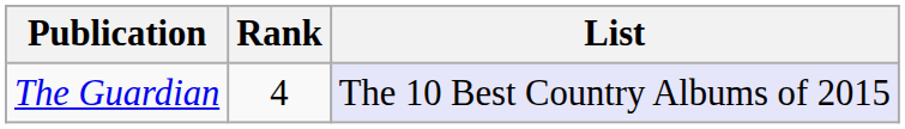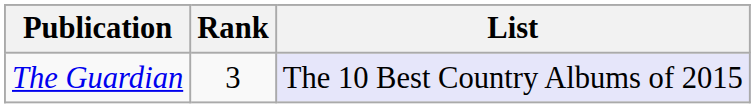 <table class="wikitable">
 <tr>
 <th>Publication</th>
 <th>Rank</th>
 <th>List</th>
 </tr>
 <tr Ad>
 <td><em><a href='#'>The Guardian</a></em></td>
-<td align=center>4</td>
+<td align=center>3</td>
 <td style="background: lavender;">The 10 Best Country Albums of 2015</td>
 </tr>
 </table>
